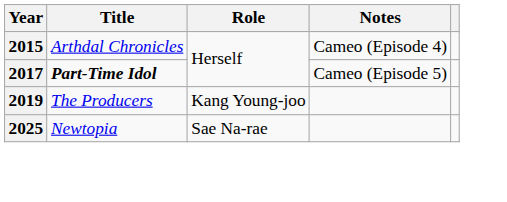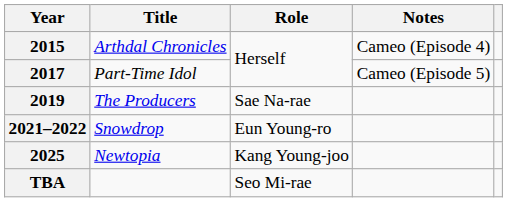 <table class="wikitable plainrowheaders sortable">
 <tr>
 <th scope="col">Year</th>
 <th scope="col">Title</th>
 <th scope="col">Role</th>
 <th scope="col">Notes</th>
 <th class="unsortable"></th>
 </tr>
 <tr>
 <th scope="row">2015</th>
 <td><em><a href='#'>Arthdal Chronicles</a></em></td>
 <td rowspan="2">Herself</td>
 <td>Cameo (Episode 4)</td>
 <td style="text-align:center"></td>
 </tr>
 <tr>
 <th scope="row">2017</th>
-<td><strong><em>Part-Time Idol</em></strong></td>
+<td><em>Part-Time Idol</em></td>
 <td>Cameo (Episode 5)</td>
 <td style="text-align:center"></td>
 </tr>
 <tr>
 <th scope="row">2019</th>
 <td><em><a href='#'>The Producers</a></em></td>
-<td>Kang Young-joo</td>
+<td>Sae Na-rae</td>
+<td></td>
+<td style="text-align:center"></td>
+</tr>
+<tr>
+<th scope="row">2021–2022</th>
+<td><em><a href='#'>Snowdrop</a></em></td>
+<td>Eun Young-ro</td>
 <td></td>
 <td style="text-align:center"></td>
 </tr>
 <tr>
 <th scope="row">2025</th>
 <td><em><a href='#'>Newtopia</a></em></td>
-<td>Sae Na-rae</td>
+<td>Kang Young-joo</td>
+<td></td>
+<td style="text-align:center"></td>
+</tr>
+<tr>
+<th scope="row">TBA</th>
+<td></td>
+<td>Seo Mi-rae</td>
 <td></td>
 <td style="text-align:center"></td>
 </tr>
 </table>
